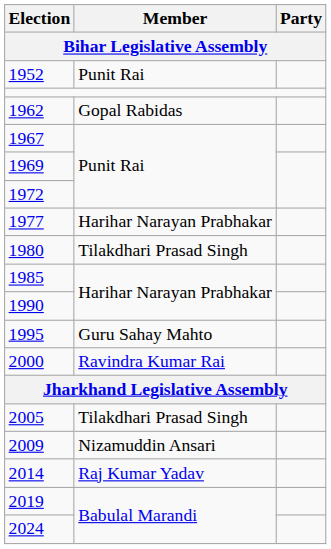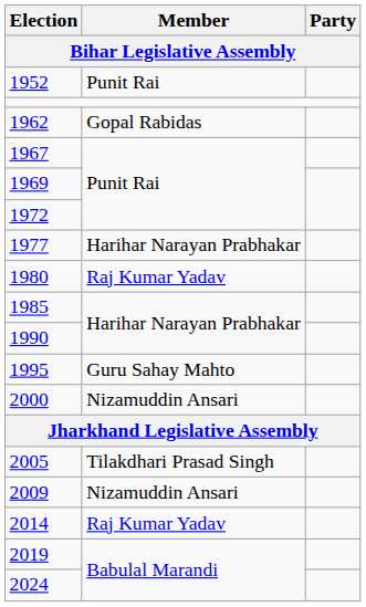 <table class="wikitable sortable">
 <tr>
 <th>Election</th>
 <th>Member</th>
 <th colspan=2>Party</th>
 </tr>
 <tr>
 <th colspan=4><a href='#'>Bihar Legislative Assembly</a></th>
 </tr>
 <tr>
 <td><a href='#'>1952</a></td>
 <td>Punit Rai</td>
 <td></td>
 </tr>
 <tr>
 <td colspan="4"></td>
 </tr>
 <tr>
 <td><a href='#'>1962</a></td>
 <td>Gopal Rabidas</td>
 <td></td>
 </tr>
 <tr>
 <td><a href='#'>1967</a></td>
 <td rowspan=3>Punit Rai</td>
 <td></td>
 </tr>
 <tr>
 <td><a href='#'>1969</a></td>
 </tr>
 <tr>
 <td><a href='#'>1972</a></td>
 </tr>
 <tr>
 <td><a href='#'>1977</a></td>
 <td>Harihar Narayan Prabhakar</td>
 <td></td>
 </tr>
 <tr>
 <td><a href='#'>1980</a></td>
-<td>Tilakdhari Prasad Singh</td>
+<td><a href='#'>Raj Kumar Yadav</a></td>
 <td></td>
 </tr>
 <tr>
 <td><a href='#'>1985</a></td>
 <td rowspan=2>Harihar Narayan Prabhakar</td>
 <td></td>
 </tr>
 <tr>
 <td><a href='#'>1990</a></td>
 <td></td>
 </tr>
 <tr>
 <td><a href='#'>1995</a></td>
 <td>Guru Sahay Mahto</td>
 <td></td>
 </tr>
 <tr>
 <td><a href='#'>2000</a></td>
-<td><a href='#'>Ravindra Kumar Rai</a></td>
+<td>Nizamuddin Ansari</td>
 <td></td>
 </tr>
 <tr>
 <th colspan=4><a href='#'>Jharkhand Legislative Assembly</a></th>
 </tr>
 <tr>
 <td><a href='#'>2005</a></td>
 <td>Tilakdhari Prasad Singh</td>
 <td></td>
 </tr>
 <tr>
 <td><a href='#'>2009</a></td>
 <td>Nizamuddin Ansari</td>
 <td></td>
 </tr>
 <tr>
 <td><a href='#'>2014</a></td>
 <td><a href='#'>Raj Kumar Yadav</a></td>
 <td></td>
 </tr>
 <tr>
 <td><a href='#'>2019</a></td>
 <td rowspan=2><a href='#'>Babulal Marandi</a></td>
 <td></td>
 </tr>
 <tr>
 <td><a href='#'>2024</a></td>
 <td></td>
 </tr>
 </table>
